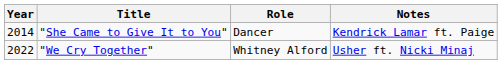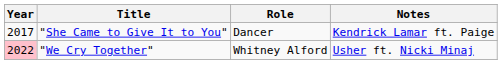 <table class="wikitable sortable">
 <tr>
 <th>Year</th>
 <th>Title</th>
 <th>Role</th>
 <th>Notes</th>
 </tr>
 <tr>
-<td>2014</td>
+<td>2017</td>
 <td>"<a href='#'>She Came to Give It to You</a>"</td>
 <td>Dancer</td>
 <td><a href='#'>Kendrick Lamar</a> ft. Paige</td>
 </tr>
 <tr>
-<td>2022</td>
+<td style="background: pink;">2022</td>
 <td>"<a href='#'>We Cry Together</a>"</td>
 <td>Whitney Alford</td>
 <td><a href='#'>Usher</a> ft. <a href='#'>Nicki Minaj</a></td>
 </tr>
 </table>
